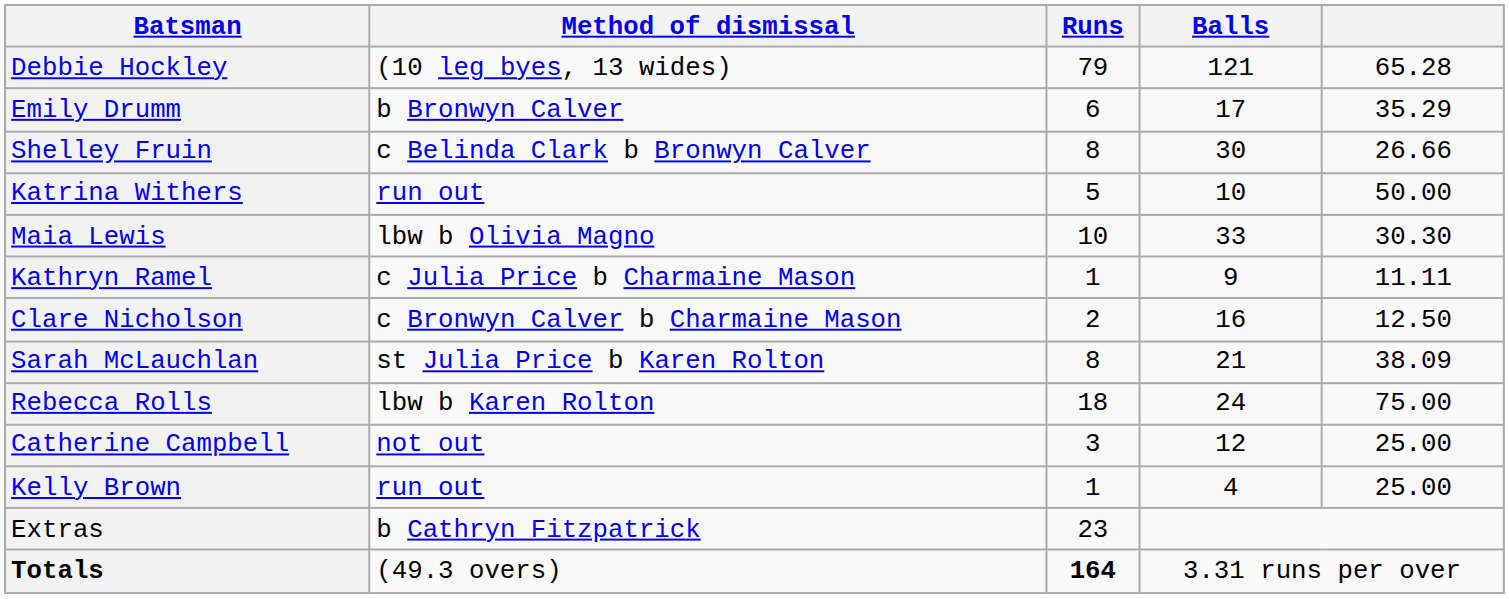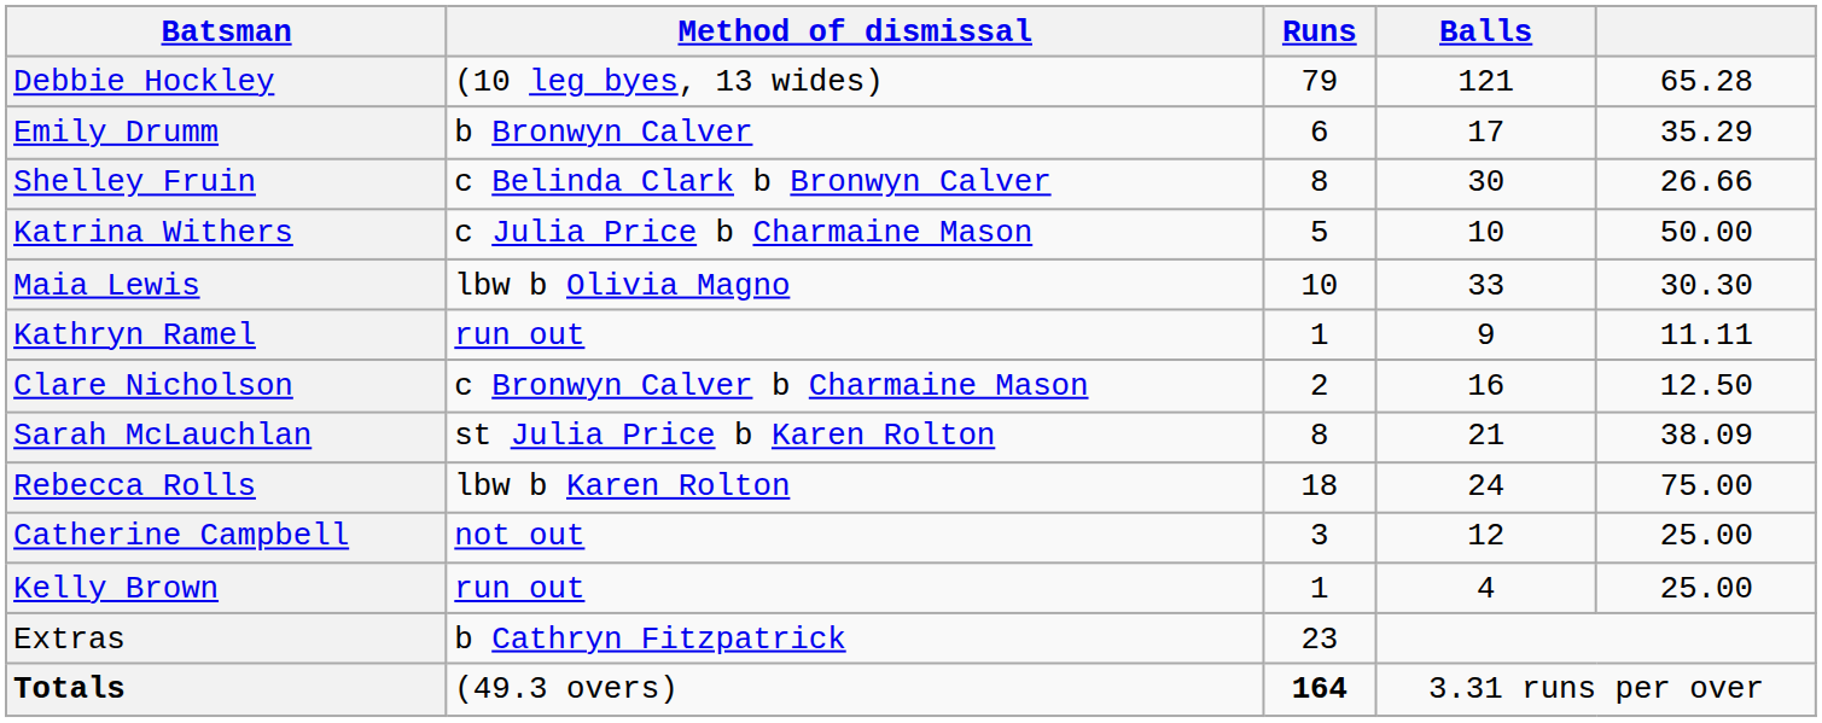 <table cellpadding="1" style="border:gray solid 1px; text-align:center; width:60%;" class="wikitable">
 <tr>
 <th scope="col"><a href='#'>Batsman</a></th>
 <th scope="col"><a href='#'>Method of dismissal</a></th>
 <th scope="col"><a href='#'>Runs</a></th>
 <th scope="col"><a href='#'>Balls</a></th>
 <th scope="col"></th>
 </tr>
 <tr>
 <th scope="row" style="font-weight: normal; text-align: left;"><a href='#'>Debbie Hockley</a></th>
 <td style=" text-align: left;">(10 <a href='#'>leg byes</a>, 13 wides)</td>
 <td>79</td>
 <td>121</td>
 <td>65.28</td>
 </tr>
 <tr>
 <th scope="row" style="font-weight: normal; text-align: left;"><a href='#'>Emily Drumm</a></th>
 <td style=" text-align: left;">b <a href='#'>Bronwyn Calver</a></td>
 <td>6</td>
 <td>17</td>
 <td>35.29</td>
 </tr>
 <tr>
 <th scope="row" style="font-weight: normal; text-align: left;"><a href='#'>Shelley Fruin</a></th>
 <td style=" text-align: left;">c <a href='#'>Belinda Clark</a> b <a href='#'>Bronwyn Calver</a></td>
 <td>8</td>
 <td>30</td>
 <td>26.66</td>
 </tr>
 <tr>
 <th scope="row" style="font-weight: normal; text-align: left;"><a href='#'>Katrina Withers</a></th>
-<td style=" text-align: left;"><a href='#'>run out</a></td>
+<td style=" text-align: left;">c <a href='#'>Julia Price</a>  b <a href='#'>Charmaine Mason</a></td>
 <td>5</td>
 <td>10</td>
 <td>50.00</td>
 </tr>
 <tr>
 <th scope="row" style="font-weight: normal; text-align: left;"><a href='#'>Maia Lewis</a> </th>
 <td style=" text-align: left;">lbw b <a href='#'>Olivia Magno</a></td>
 <td>10</td>
 <td>33</td>
 <td>30.30</td>
 </tr>
 <tr>
 <th scope="row" style="font-weight: normal; text-align: left;"><a href='#'>Kathryn Ramel</a></th>
-<td style=" text-align: left;">c <a href='#'>Julia Price</a>  b <a href='#'>Charmaine Mason</a></td>
+<td style=" text-align: left;"><a href='#'>run out</a></td>
 <td>1</td>
 <td>9</td>
 <td>11.11</td>
 </tr>
 <tr>
 <th scope="row" style="font-weight: normal; text-align: left;"><a href='#'>Clare Nicholson</a></th>
 <td style=" text-align: left;">c <a href='#'>Bronwyn Calver</a> b <a href='#'>Charmaine Mason</a></td>
 <td>2</td>
 <td>16</td>
 <td>12.50</td>
 </tr>
 <tr>
 <th scope="row" style="font-weight: normal; text-align: left;"><a href='#'>Sarah McLauchlan</a></th>
 <td style=" text-align: left;">st <a href='#'>Julia Price</a>  b <a href='#'>Karen Rolton</a></td>
 <td>8</td>
 <td>21</td>
 <td>38.09</td>
 </tr>
 <tr>
 <th scope="row" style="font-weight: normal; text-align: left;"><a href='#'>Rebecca Rolls</a> </th>
 <td style=" text-align: left;">lbw b <a href='#'>Karen Rolton</a></td>
 <td>18</td>
 <td>24</td>
 <td>75.00</td>
 </tr>
 <tr>
 <th scope="row" style="font-weight: normal; text-align: left;"><a href='#'>Catherine Campbell</a></th>
 <td style=" text-align: left;"><a href='#'>not out</a></td>
 <td>3</td>
 <td>12</td>
 <td>25.00</td>
 </tr>
 <tr>
 <th scope="row" style="font-weight: normal; text-align: left;"><a href='#'>Kelly Brown</a></th>
 <td style=" text-align: left;"><a href='#'>run out</a></td>
 <td>1</td>
 <td>4</td>
 <td>25.00</td>
 </tr>
 <tr>
 <th scope="row" style="font-weight: normal; text-align: left;">Extras</th>
 <td style=" text-align: left;">b <a href='#'>Cathryn Fitzpatrick</a></td>
 <td>23</td>
 <td colspan="2"></td>
 </tr>
 <tr>
 <th scope="row" style="font-weight: normal; text-align: left;"><strong>Totals</strong></th>
 <td style=" text-align: left;">(49.3 overs)</td>
 <td><strong>164</strong></td>
 <td colspan="2">3.31 runs per over</td>
 </tr>
 </table>
